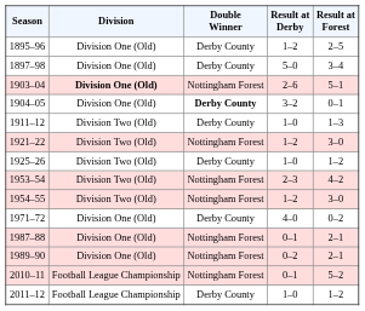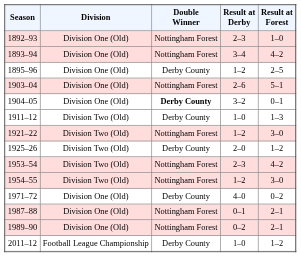 <table border="2" cellpadding="4" style="border-collapse:collapse; text-align:center; font-size:smaller;">
 <tr style="background:#f0f6ff;">
 <th><strong>Season</strong></th>
 <th><strong>Division</strong></th>
 <th><strong>Double<br>Winner</strong></th>
 <th><strong>Result at <br> Derby</strong></th>
 <th><strong>Result at <br> Forest</strong></th>
 </tr>
+<tr bgcolor="ffdddd">
+<td>1892–93</td>
+<td>Division One (Old)</td>
+<td>Nottingham Forest</td>
+<td>2–3</td>
+<td>1–0</td>
+</tr>
+<tr bgcolor="ffdddd">
+<td>1893–94</td>
+<td>Division One (Old)</td>
+<td>Nottingham Forest</td>
+<td>3–4</td>
+<td>4–2</td>
+</tr>
 <tr bgcolor="">
 <td>1895–96</td>
 <td>Division One (Old)</td>
 <td>Derby County</td>
 <td>1–2</td>
 <td>2–5</td>
 </tr>
-<tr bgcolor="">
-<td>1897–98</td>
-<td>Division One (Old)</td>
-<td>Derby County</td>
-<td>5–0</td>
-<td>3–4</td>
-</tr>
 <tr bgcolor="ffdddd">
 <td>1903–04</td>
-<td><strong>Division One (Old)</strong></td>
+<td>Division One (Old)</td>
 <td>Nottingham Forest</td>
 <td>2–6</td>
 <td>5–1</td>
 </tr>
 <tr bgcolor="">
 <td>1904–05</td>
 <td>Division One (Old)</td>
 <td><strong>Derby County</strong></td>
 <td>3–2</td>
 <td>0–1</td>
 </tr>
 <tr bgcolor="">
 <td>1911–12</td>
 <td>Division Two (Old)</td>
 <td>Derby County</td>
 <td>1–0</td>
 <td>1–3</td>
 </tr>
 <tr bgcolor="ffdddd">
 <td>1921–22</td>
 <td>Division Two (Old)</td>
 <td>Nottingham Forest</td>
 <td>1–2</td>
 <td>3–0</td>
 </tr>
 <tr bgcolor="">
 <td>1925–26</td>
 <td>Division Two (Old)</td>
 <td>Derby County</td>
-<td>1–0</td>
+<td>2–0</td>
 <td>1–2</td>
 </tr>
 <tr bgcolor="ffdddd">
 <td>1953–54</td>
 <td>Division Two (Old)</td>
 <td>Nottingham Forest</td>
 <td>2–3</td>
 <td>4–2</td>
 </tr>
 <tr bgcolor="ffdddd">
 <td>1954–55</td>
 <td>Division Two (Old)</td>
 <td>Nottingham Forest</td>
 <td>1–2</td>
 <td>3–0</td>
 </tr>
 <tr bgcolor="">
 <td>1971–72</td>
 <td>Division One (Old)</td>
 <td>Derby County</td>
 <td>4–0</td>
 <td>0–2</td>
 </tr>
 <tr bgcolor="ffdddd">
 <td>1987–88</td>
 <td>Division One (Old)</td>
 <td>Nottingham Forest</td>
 <td>0–1</td>
 <td>2–1</td>
 </tr>
 <tr bgcolor="ffdddd">
 <td>1989–90</td>
 <td>Division One (Old)</td>
 <td>Nottingham Forest</td>
 <td>0–2</td>
 <td>2–1</td>
 </tr>
-<tr bgcolor="ffdddd">
-<td>2010–11</td>
-<td>Football League Championship</td>
-<td>Nottingham Forest</td>
-<td>0–1</td>
-<td>5–2</td>
-</tr>
 <tr bgcolor="">
 <td>2011–12</td>
 <td>Football League Championship</td>
 <td>Derby County</td>
 <td>1–0</td>
 <td>1–2</td>
 </tr>
 </table>
